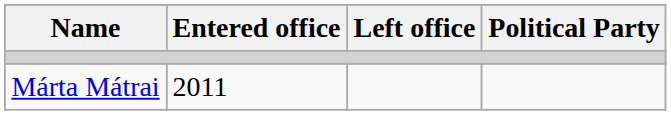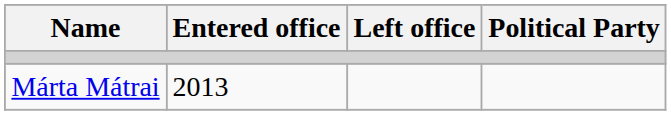 <table class="wikitable" style="font-size:95%">
 <tr>
 <th>Name</th>
 <th>Entered office</th>
 <th>Left office</th>
 <th>Political Party</th>
 </tr>
 <tr>
 <th colspan="5" style="background-color: lightgrey;"></th>
 </tr>
 <tr>
 <td><a href='#'>Márta Mátrai</a></td>
-<td>2011</td>
+<td>2013</td>
 <td></td>
 <td></td>
 </tr>
 </table>
